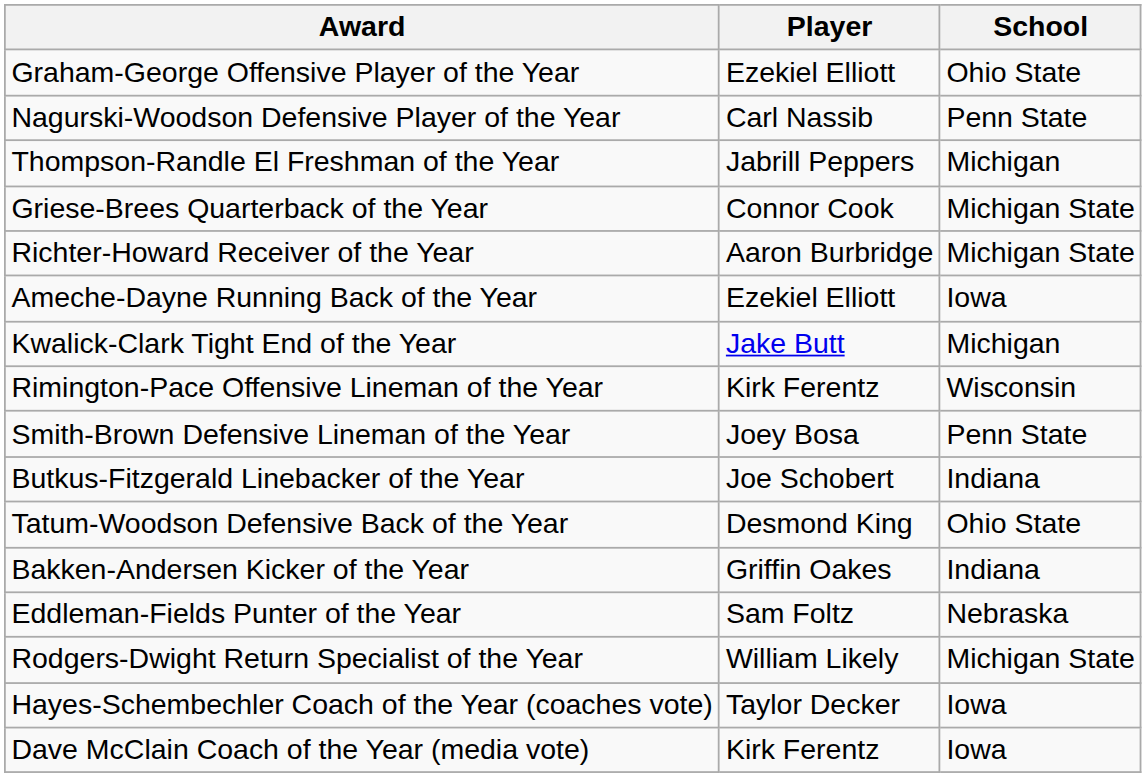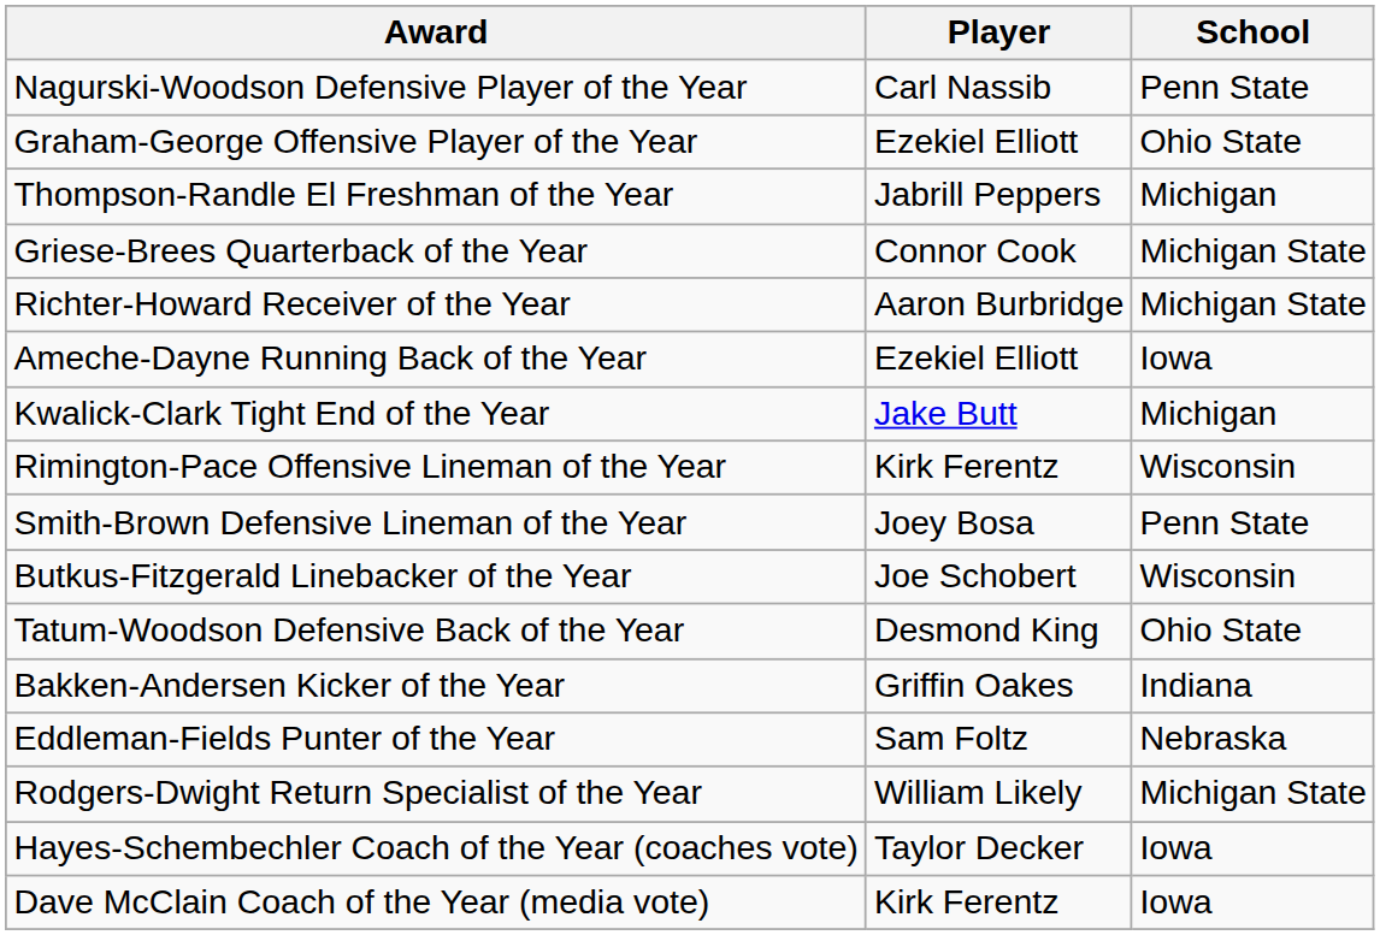 <table class="wikitable sortable">
 <tr>
 <th>Award</th>
 <th>Player</th>
 <th>School</th>
 </tr>
 <tr>
+<td>Nagurski-Woodson Defensive Player of the Year</td>
+<td>Carl Nassib</td>
+<td>Penn State</td>
+</tr>
+<tr>
 <td>Graham-George Offensive Player of the Year</td>
 <td>Ezekiel Elliott</td>
 <td>Ohio State</td>
-</tr>
-<tr>
-<td>Nagurski-Woodson Defensive Player of the Year</td>
-<td>Carl Nassib</td>
-<td>Penn State</td>
 </tr>
 <tr>
 <td>Thompson-Randle El Freshman of the Year</td>
 <td>Jabrill Peppers</td>
 <td>Michigan</td>
 </tr>
 <tr>
 <td>Griese-Brees Quarterback of the Year</td>
 <td>Connor Cook</td>
 <td>Michigan State</td>
 </tr>
 <tr>
 <td>Richter-Howard Receiver of the Year</td>
 <td>Aaron Burbridge</td>
 <td>Michigan State</td>
 </tr>
 <tr>
 <td>Ameche-Dayne Running Back of the Year</td>
 <td>Ezekiel Elliott</td>
 <td>Iowa</td>
 </tr>
 <tr>
 <td>Kwalick-Clark Tight End of the Year</td>
 <td><a href='#'>Jake Butt</a></td>
 <td>Michigan</td>
 </tr>
 <tr>
 <td>Rimington-Pace Offensive Lineman of the Year</td>
 <td>Kirk Ferentz</td>
 <td>Wisconsin</td>
 </tr>
 <tr>
 <td>Smith-Brown Defensive Lineman of the Year</td>
 <td>Joey Bosa</td>
 <td>Penn State</td>
 </tr>
 <tr>
 <td>Butkus-Fitzgerald Linebacker of the Year</td>
 <td>Joe Schobert</td>
-<td>Indiana</td>
+<td>Wisconsin</td>
 </tr>
 <tr>
 <td>Tatum-Woodson Defensive Back of the Year</td>
 <td>Desmond King</td>
 <td>Ohio State</td>
 </tr>
 <tr>
 <td>Bakken-Andersen Kicker of the Year</td>
 <td>Griffin Oakes</td>
 <td>Indiana</td>
 </tr>
 <tr>
 <td>Eddleman-Fields Punter of the Year</td>
 <td>Sam Foltz</td>
 <td>Nebraska</td>
 </tr>
 <tr>
 <td>Rodgers-Dwight Return Specialist of the Year</td>
 <td>William Likely</td>
 <td>Michigan State</td>
 </tr>
 <tr>
 <td>Hayes-Schembechler Coach of the Year (coaches vote)</td>
 <td>Taylor Decker</td>
 <td>Iowa</td>
 </tr>
 <tr>
 <td>Dave McClain Coach of the Year (media vote)</td>
 <td>Kirk Ferentz</td>
 <td>Iowa</td>
 </tr>
 </table>
